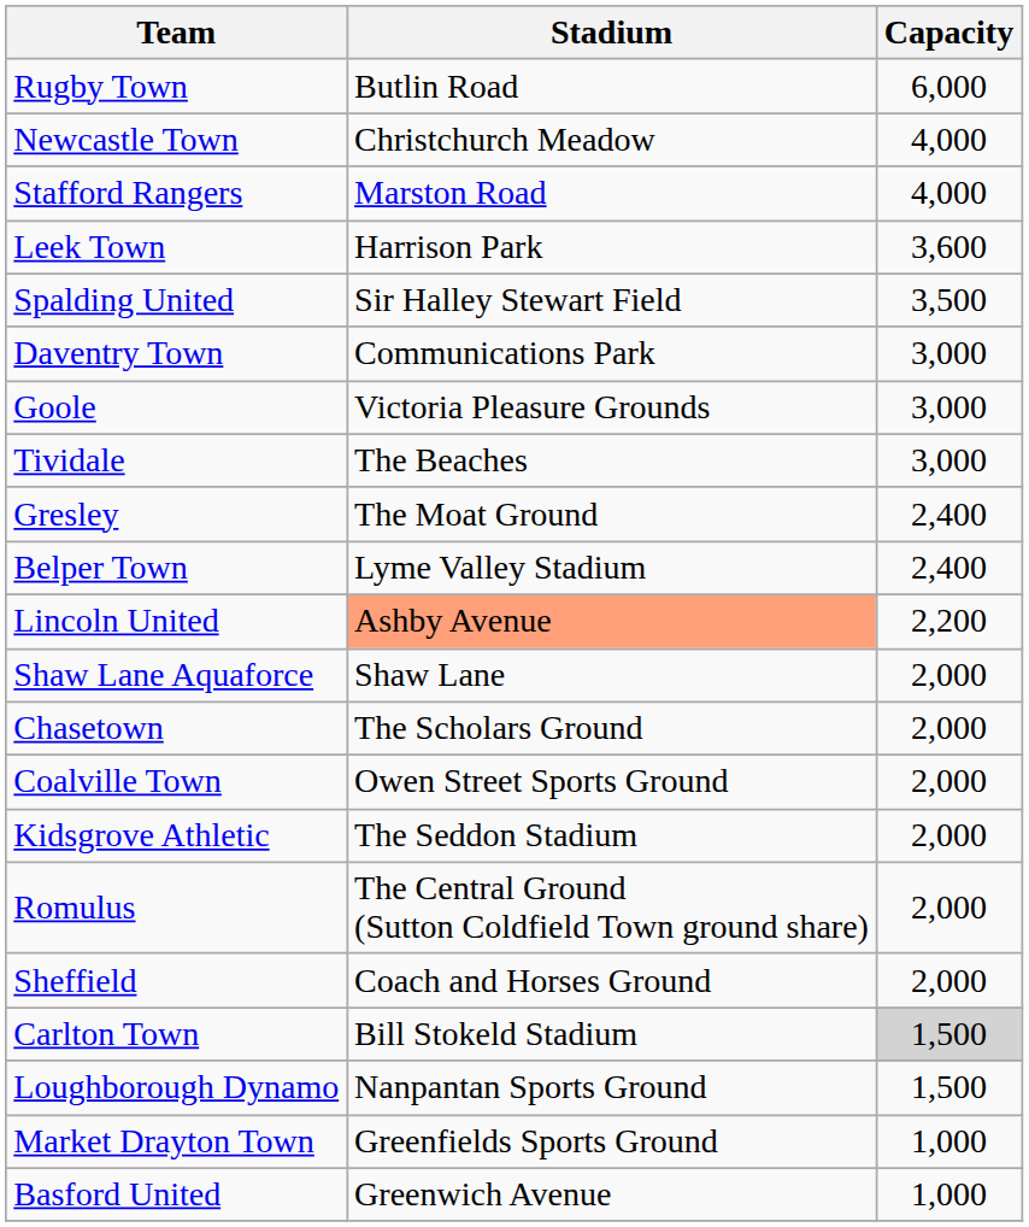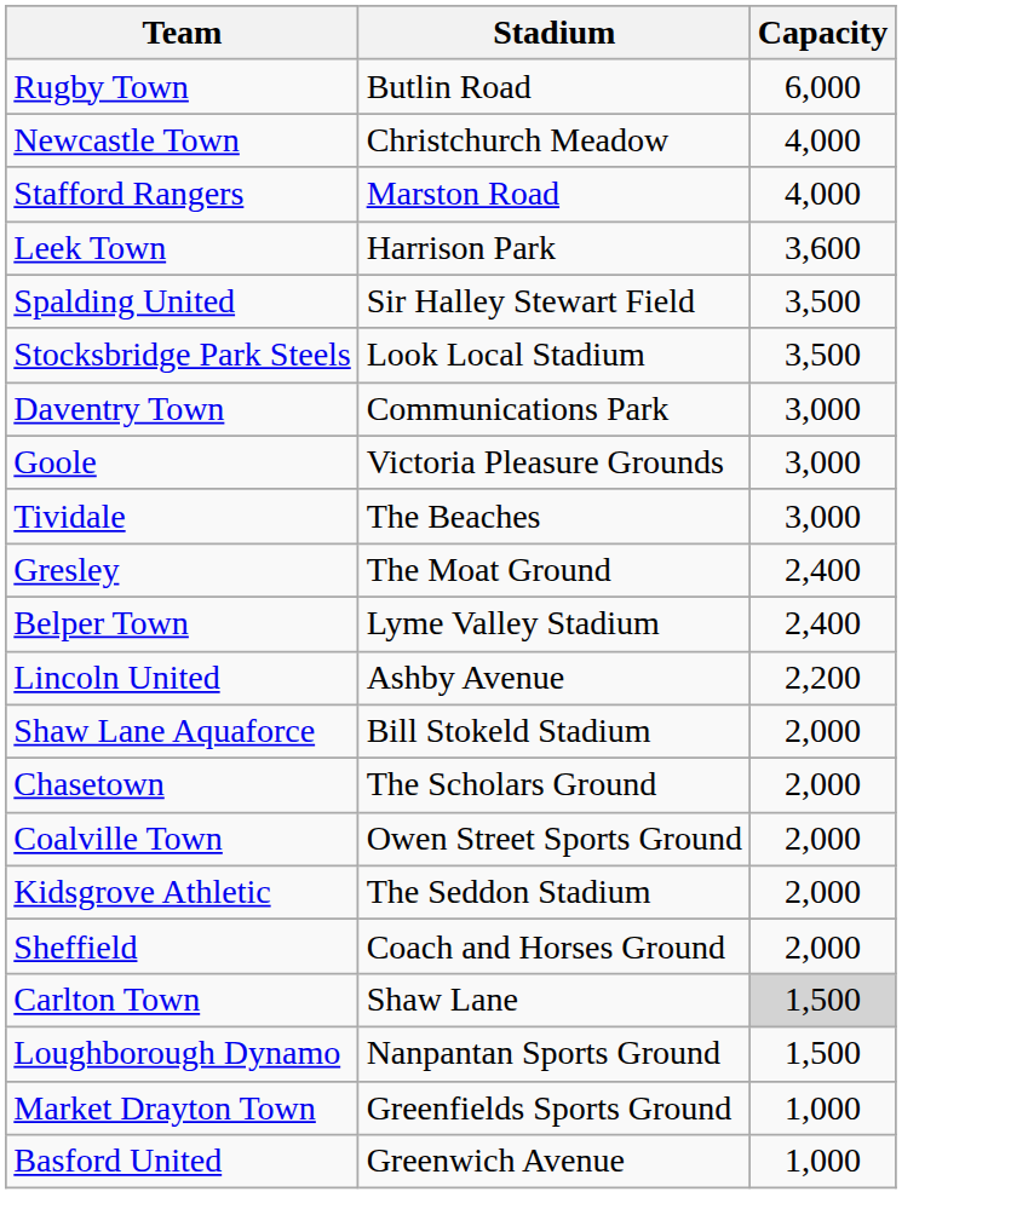 <table class="wikitable sortable">
 <tr>
 <th>Team</th>
 <th>Stadium</th>
 <th>Capacity</th>
 </tr>
 <tr>
 <td><a href='#'>Rugby Town</a></td>
 <td>Butlin Road</td>
 <td style="text-align:center;">6,000</td>
 </tr>
 <tr>
 <td><a href='#'>Newcastle Town</a></td>
 <td>Christchurch Meadow</td>
 <td style="text-align:center;">4,000</td>
 </tr>
 <tr>
 <td><a href='#'>Stafford Rangers</a></td>
 <td><a href='#'>Marston Road</a></td>
 <td style="text-align:center;">4,000</td>
 </tr>
 <tr>
 <td><a href='#'>Leek Town</a></td>
 <td>Harrison Park</td>
 <td style="text-align:center;">3,600</td>
 </tr>
 <tr>
 <td><a href='#'>Spalding United</a></td>
 <td>Sir Halley Stewart Field</td>
 <td style="text-align:center;">3,500</td>
 </tr>
 <tr>
+<td><a href='#'>Stocksbridge Park Steels</a></td>
+<td>Look Local Stadium</td>
+<td style="text-align:center;">3,500</td>
+</tr>
+<tr>
 <td><a href='#'>Daventry Town</a></td>
 <td>Communications Park</td>
 <td style="text-align:center;">3,000</td>
 </tr>
 <tr>
 <td><a href='#'>Goole</a></td>
 <td>Victoria Pleasure Grounds</td>
 <td style="text-align:center;">3,000</td>
 </tr>
 <tr>
 <td><a href='#'>Tividale</a></td>
 <td>The Beaches</td>
 <td style="text-align:center;">3,000</td>
 </tr>
 <tr>
 <td><a href='#'>Gresley</a></td>
 <td>The Moat Ground</td>
 <td style="text-align:center;">2,400</td>
 </tr>
 <tr>
 <td><a href='#'>Belper Town</a></td>
 <td>Lyme Valley Stadium</td>
 <td style="text-align:center;">2,400</td>
 </tr>
 <tr>
 <td><a href='#'>Lincoln United</a></td>
-<td style="background: lightsalmon;">Ashby Avenue</td>
+<td>Ashby Avenue</td>
 <td style="text-align:center;">2,200</td>
 </tr>
 <tr>
 <td><a href='#'>Shaw Lane Aquaforce</a></td>
-<td>Shaw Lane</td>
+<td>Bill Stokeld Stadium</td>
 <td style="text-align:center;">2,000</td>
 </tr>
 <tr>
 <td><a href='#'>Chasetown</a></td>
 <td>The Scholars Ground</td>
 <td style="text-align:center;">2,000</td>
 </tr>
 <tr>
 <td><a href='#'>Coalville Town</a></td>
 <td>Owen Street Sports Ground</td>
 <td style="text-align:center;">2,000</td>
 </tr>
 <tr>
 <td><a href='#'>Kidsgrove Athletic</a></td>
 <td>The Seddon Stadium</td>
 <td style="text-align:center;">2,000</td>
 </tr>
 <tr>
-<td><a href='#'>Romulus</a></td>
-<td>The Central Ground <br>(Sutton Coldfield Town ground share)</td>
-<td style="text-align:center;">2,000</td>
-</tr>
-<tr>
 <td><a href='#'>Sheffield</a></td>
 <td>Coach and Horses Ground</td>
 <td style="text-align:center;">2,000</td>
 </tr>
 <tr>
 <td><a href='#'>Carlton Town</a></td>
-<td>Bill Stokeld Stadium</td>
+<td>Shaw Lane</td>
 <td style="background: lightgrey; text-align:center;">1,500</td>
 </tr>
 <tr>
 <td><a href='#'>Loughborough Dynamo</a></td>
 <td>Nanpantan Sports Ground</td>
 <td style="text-align:center;">1,500</td>
 </tr>
 <tr>
 <td><a href='#'>Market Drayton Town</a></td>
 <td>Greenfields Sports Ground</td>
 <td style="text-align:center;">1,000</td>
 </tr>
 <tr>
 <td><a href='#'>Basford United</a></td>
 <td>Greenwich Avenue</td>
 <td style="text-align:center;">1,000</td>
 </tr>
 </table>
